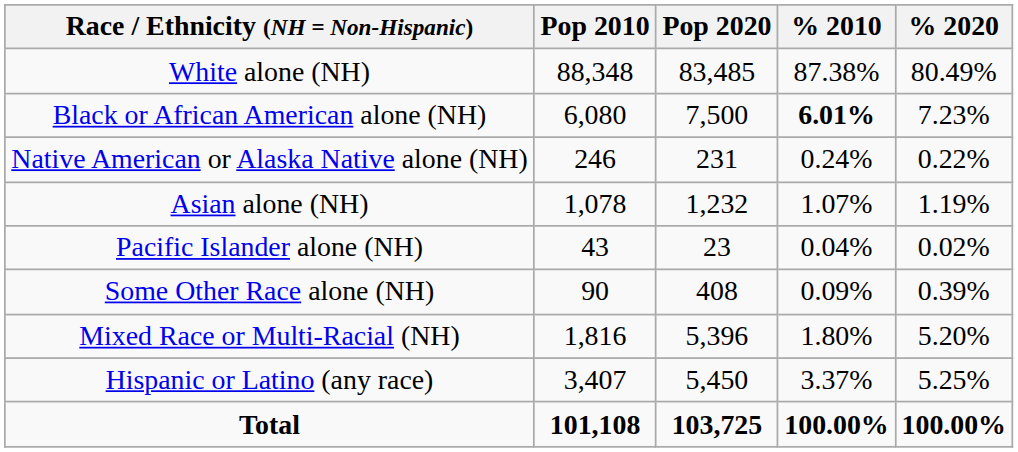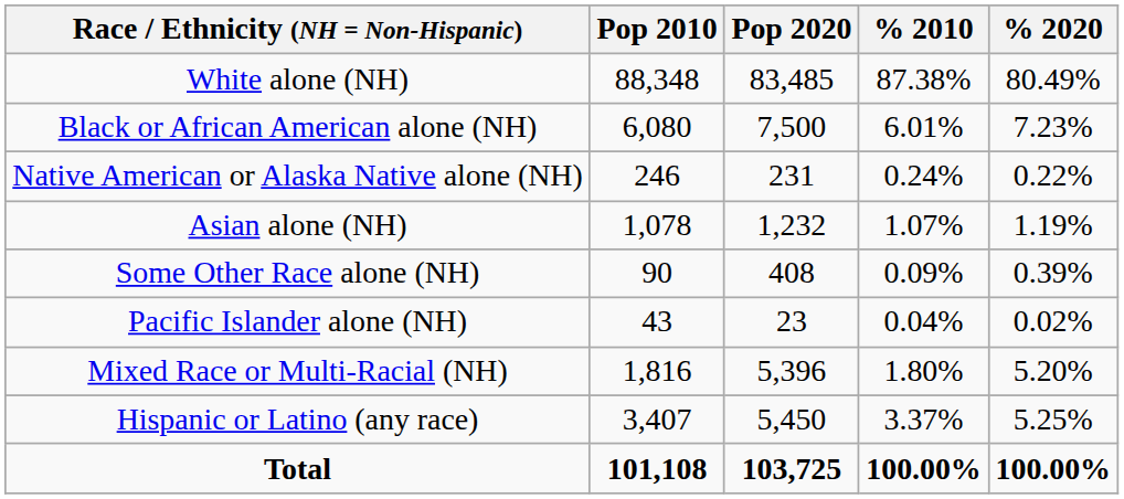 <table class="wikitable" style="text-align:center;">
 <tr>
 <th>Race / Ethnicity <small>(<em>NH = Non-Hispanic</em>)</small></th>
 <th>Pop 2010</th>
 <th>Pop 2020</th>
 <th>% 2010</th>
 <th>% 2020</th>
 </tr>
 <tr>
 <td><a href='#'>White</a> alone (NH)</td>
 <td>88,348</td>
 <td>83,485</td>
 <td>87.38%</td>
 <td>80.49%</td>
 </tr>
 <tr>
 <td><a href='#'>Black or African American</a> alone (NH)</td>
 <td>6,080</td>
 <td>7,500</td>
-<td><strong>6.01%</strong></td>
+<td>6.01%</td>
 <td>7.23%</td>
 </tr>
 <tr>
 <td><a href='#'>Native American</a> or <a href='#'>Alaska Native</a> alone (NH)</td>
 <td>246</td>
 <td>231</td>
 <td>0.24%</td>
 <td>0.22%</td>
 </tr>
 <tr>
 <td><a href='#'>Asian</a> alone (NH)</td>
 <td>1,078</td>
 <td>1,232</td>
 <td>1.07%</td>
 <td>1.19%</td>
 </tr>
 <tr>
+<td><a href='#'>Some Other Race</a> alone (NH)</td>
+<td>90</td>
+<td>408</td>
+<td>0.09%</td>
+<td>0.39%</td>
+</tr>
+<tr>
 <td><a href='#'>Pacific Islander</a> alone (NH)</td>
 <td>43</td>
 <td>23</td>
 <td>0.04%</td>
 <td>0.02%</td>
-</tr>
-<tr>
-<td><a href='#'>Some Other Race</a> alone (NH)</td>
-<td>90</td>
-<td>408</td>
-<td>0.09%</td>
-<td>0.39%</td>
 </tr>
 <tr>
 <td><a href='#'>Mixed Race or Multi-Racial</a> (NH)</td>
 <td>1,816</td>
 <td>5,396</td>
 <td>1.80%</td>
 <td>5.20%</td>
 </tr>
 <tr>
 <td><a href='#'>Hispanic or Latino</a> (any race)</td>
 <td>3,407</td>
 <td>5,450</td>
 <td>3.37%</td>
 <td>5.25%</td>
 </tr>
 <tr>
 <td><strong>Total</strong></td>
 <td><strong>101,108</strong></td>
 <td><strong>103,725</strong></td>
 <td><strong>100.00%</strong></td>
 <td><strong>100.00%</strong></td>
 </tr>
 </table>
